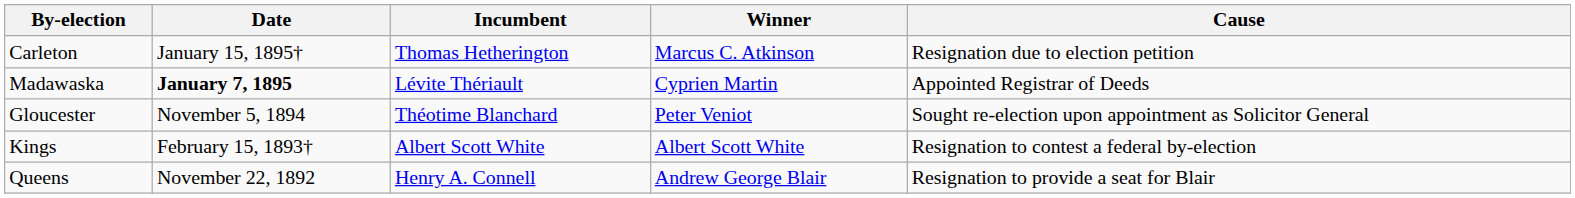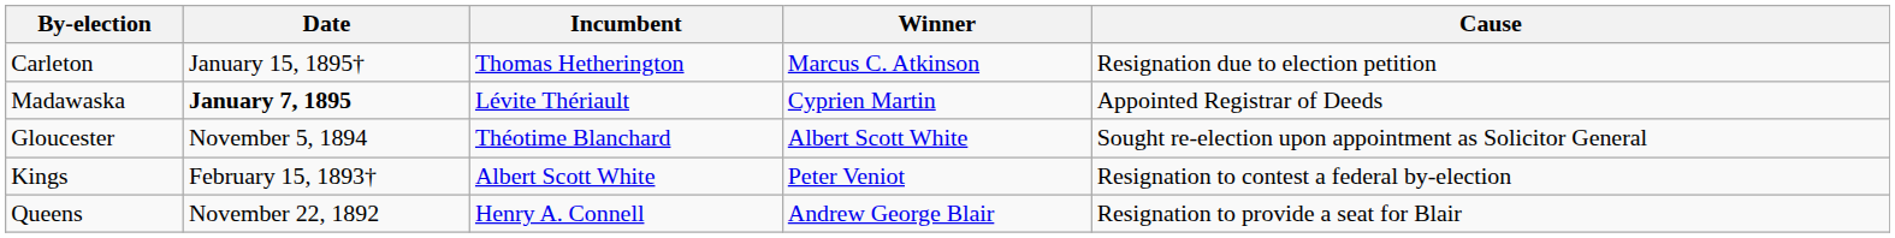 <table class=wikitable style="width:100%">
 <tr>
 <th>By-election</th>
 <th>Date</th>
 <th>Incumbent</th>
 <th>Winner</th>
 <th>Cause</th>
 </tr>
 <tr>
 <td>Carleton</td>
 <td>January 15, 1895†</td>
 <td><a href='#'>Thomas Hetherington</a></td>
 <td><a href='#'>Marcus C. Atkinson</a></td>
 <td>Resignation due to election petition</td>
 </tr>
 <tr>
 <td>Madawaska</td>
 <td><strong>January 7, 1895</strong></td>
 <td><a href='#'>Lévite Thériault</a></td>
 <td><a href='#'>Cyprien Martin</a></td>
 <td>Appointed Registrar of Deeds</td>
 </tr>
 <tr>
 <td>Gloucester</td>
 <td>November 5, 1894</td>
 <td><a href='#'>Théotime Blanchard</a></td>
-<td><a href='#'>Peter Veniot</a></td>
+<td><a href='#'>Albert Scott White</a></td>
 <td>Sought re-election upon appointment as Solicitor General</td>
 </tr>
 <tr>
 <td>Kings</td>
 <td>February 15, 1893†</td>
 <td><a href='#'>Albert Scott White</a></td>
-<td><a href='#'>Albert Scott White</a></td>
+<td><a href='#'>Peter Veniot</a></td>
 <td>Resignation to contest a federal by-election</td>
 </tr>
 <tr>
 <td>Queens</td>
 <td>November 22, 1892</td>
 <td><a href='#'>Henry A. Connell</a></td>
 <td><a href='#'>Andrew George Blair</a></td>
 <td>Resignation to provide a seat for Blair</td>
 </tr>
 </table>
